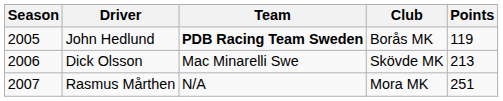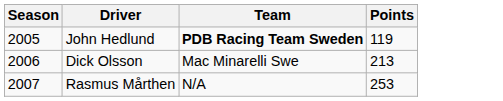 <table class="wikitable sortable">
 <tr>
 <th>Season</th>
 <th>Driver</th>
 <th>Team</th>
-<th>Club</th>
 <th>Points</th>
 </tr>
 <tr>
 <td>2005</td>
 <td>John Hedlund</td>
 <td><strong>PDB Racing Team Sweden</strong></td>
-<td>Borås MK</td>
 <td>119</td>
 </tr>
 <tr>
 <td>2006</td>
 <td>Dick Olsson</td>
 <td>Mac Minarelli Swe</td>
-<td>Skövde MK</td>
 <td>213</td>
 </tr>
 <tr>
 <td>2007</td>
 <td>Rasmus Mårthen</td>
 <td>N/A</td>
-<td>Mora MK</td>
-<td>251</td>
+<td>253</td>
 </tr>
 </table>
